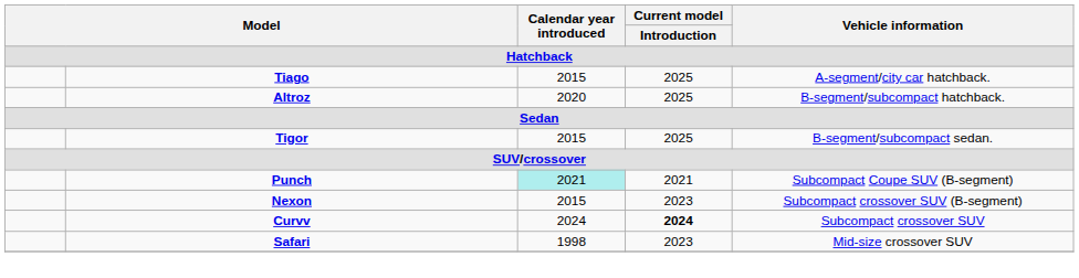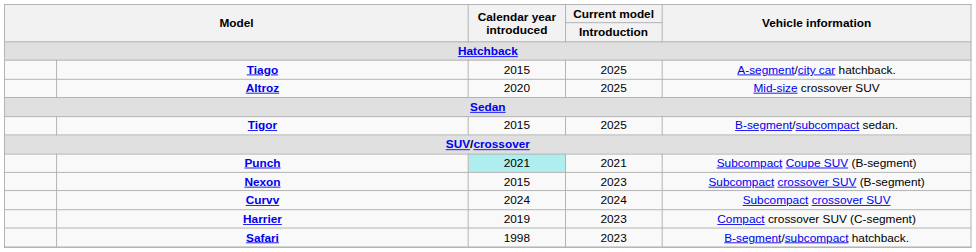 <table class="wikitable" style="text-align: center; font-size: 0.85em; width: 88%">
 <tr>
 <th colspan="2" rowspan="2">Model</th>
 <th rowspan="2" width="10%">Calendar year<br>introduced</th>
 <th>Current model</th>
 <th rowspan="2" width="32%" cellpadding="32px">Vehicle information</th>
 </tr>
 <tr>
 <th width="10%">Introduction</th>
 </tr>
 <tr bgcolor="#e0e0e0">
 <td colspan="5"><strong><a href='#'>Hatchback</a></strong></td>
 </tr>
 <tr>
 <td></td>
 <td><strong><a href='#'>Tiago</a></strong></td>
 <td>2015</td>
 <td>2025</td>
 <td><a href='#'>A-segment</a>/<a href='#'>city car</a> hatchback.</td>
 </tr>
 <tr>
 <td></td>
 <td><strong><a href='#'>Altroz</a></strong></td>
 <td>2020</td>
 <td>2025</td>
-<td><a href='#'>B-segment</a>/<a href='#'>subcompact</a> hatchback.</td>
+<td><a href='#'>Mid-size</a> crossover SUV</td>
 </tr>
 <tr bgcolor="#e0e0e0">
 <td colspan="5"><strong><a href='#'>Sedan</a></strong></td>
 </tr>
 <tr>
 <td></td>
 <td><a href='#'><strong>Tigor</strong></a></td>
 <td>2015</td>
 <td>2025</td>
 <td><a href='#'>B-segment</a>/<a href='#'>subcompact</a> sedan.</td>
 </tr>
 <tr bgcolor="#e0e0e0">
 <td colspan="5"><strong><a href='#'>SUV</a>/<a href='#'>crossover</a></strong></td>
 </tr>
 <tr>
 <td></td>
 <td><strong><a href='#'>Punch</a></strong></td>
 <td style="background: paleturquoise;">2021</td>
 <td>2021</td>
 <td><a href='#'>Subcompact</a> <a href='#'>Coupe SUV</a> (B-segment)</td>
 </tr>
 <tr>
 <td></td>
 <td><a href='#'><strong>Nexon</strong></a></td>
 <td>2015</td>
 <td>2023</td>
 <td><a href='#'>Subcompact</a> <a href='#'>crossover SUV</a> (B-segment)</td>
 </tr>
 <tr>
 <td></td>
 <td><a href='#'><strong>Curvv</strong></a></td>
 <td>2024</td>
-<td><strong>2024</strong></td>
+<td>2024</td>
 <td><a href='#'>Subcompact</a> <a href='#'>crossover SUV</a></td>
+</tr>
+<tr>
+<td></td>
+<td><strong><a href='#'>Harrier</a></strong></td>
+<td>2019</td>
+<td>2023</td>
+<td><a href='#'>Compact</a> crossover SUV (C-segment)</td>
 </tr>
 <tr>
 <td></td>
 <td><strong><a href='#'>Safari</a></strong></td>
 <td>1998</td>
 <td>2023</td>
-<td><a href='#'>Mid-size</a> crossover SUV</td>
+<td><a href='#'>B-segment</a>/<a href='#'>subcompact</a> hatchback.</td>
 </tr>
 <tr bgcolor="#e0e0e0">
 </tr>
 </table>
